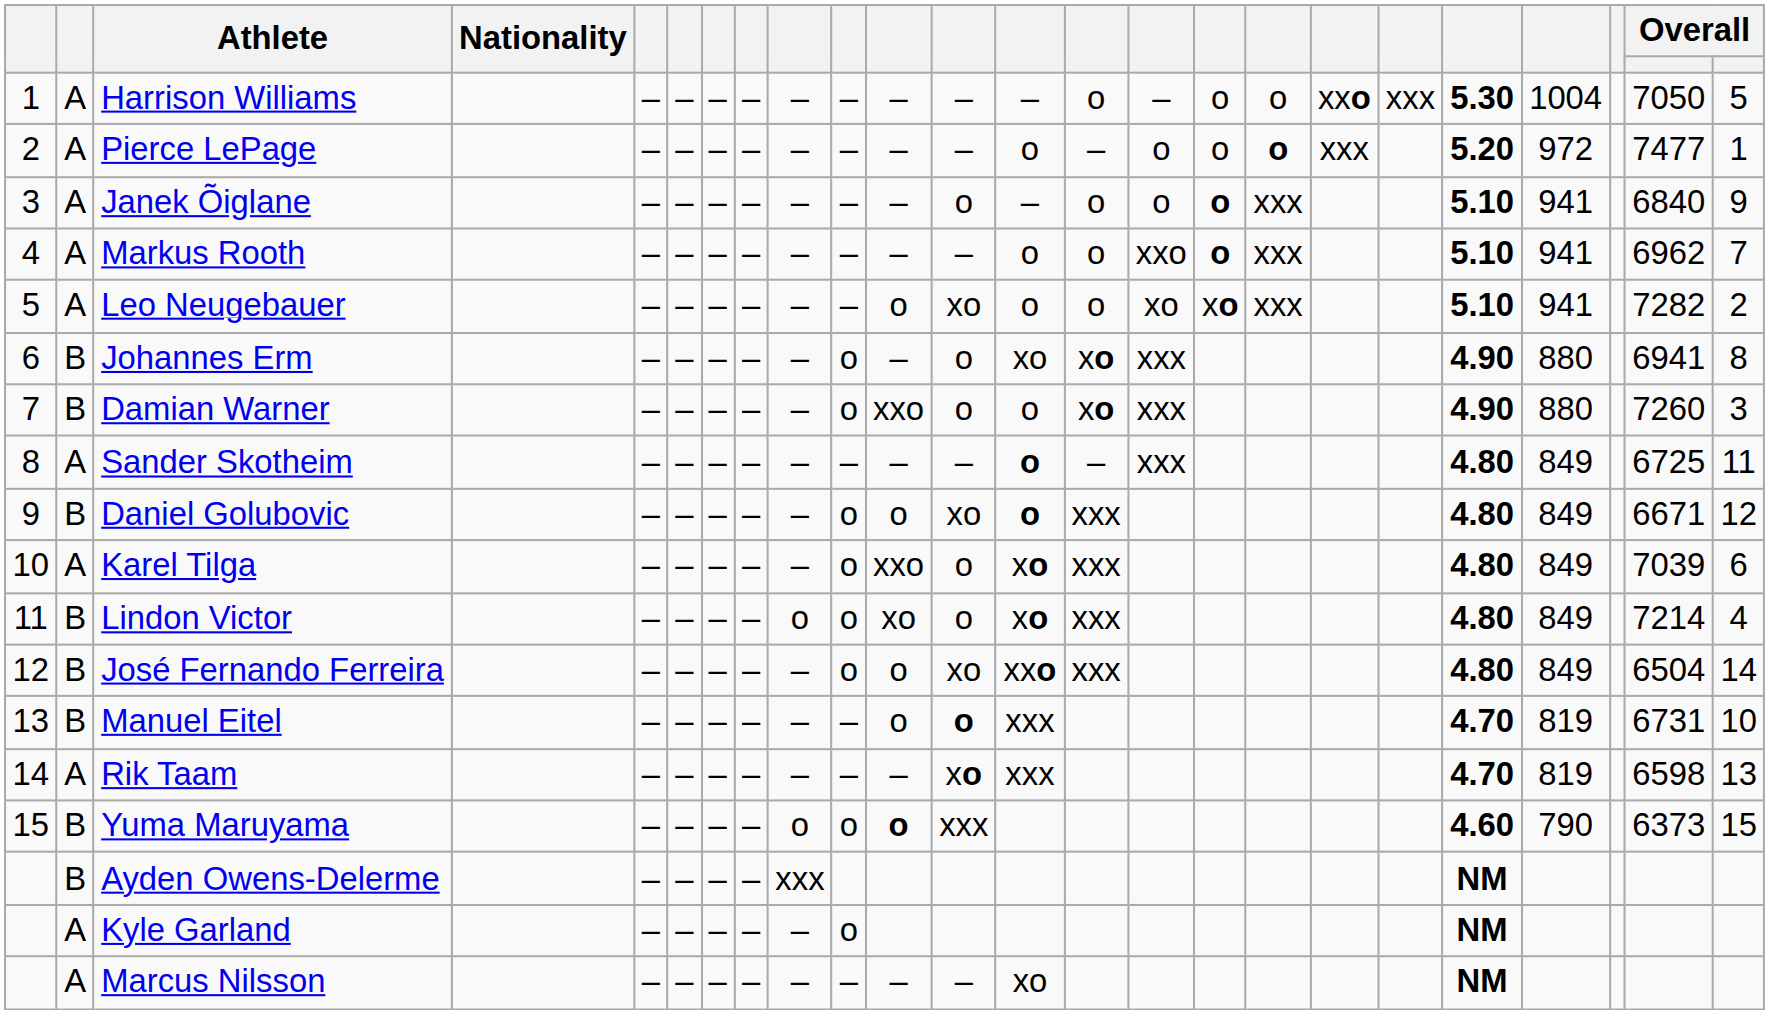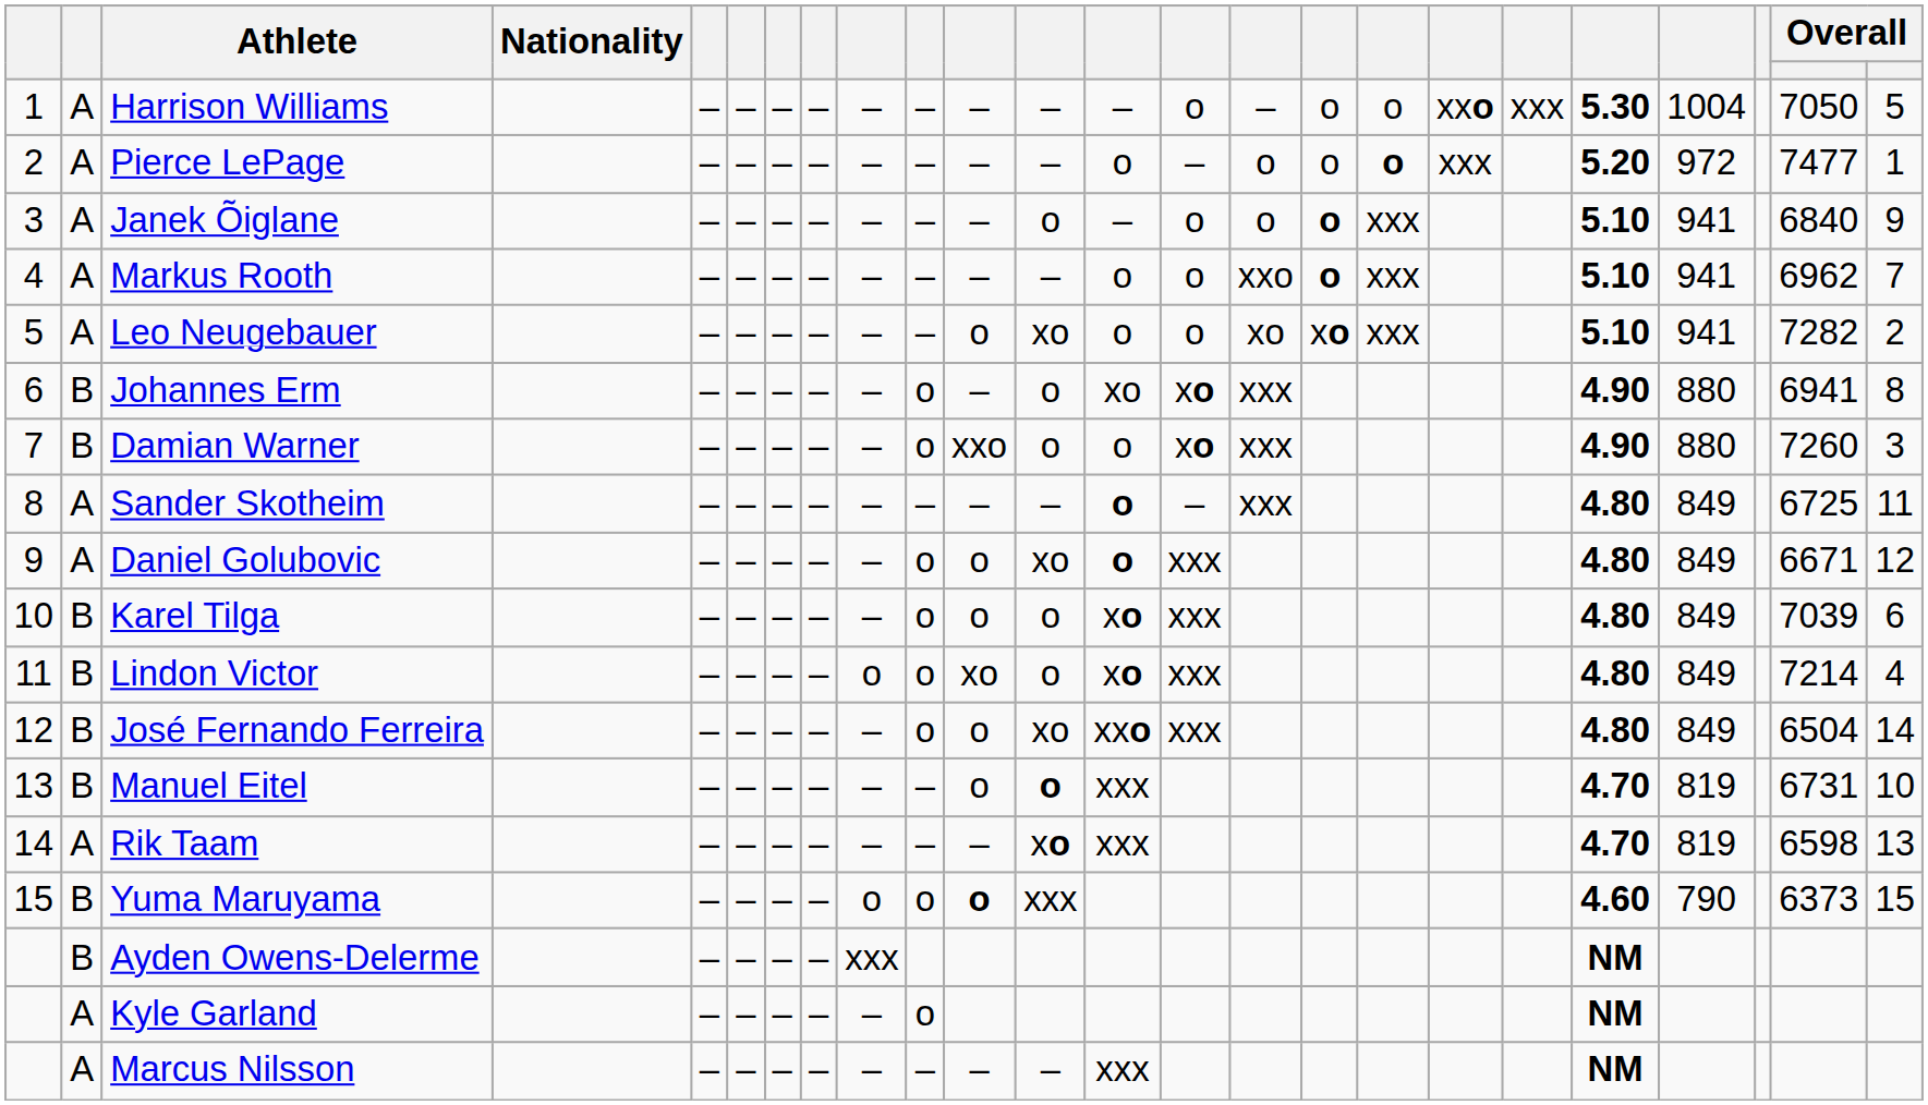 <table class="wikitable sortable sort-under" style="text-align:center">
 <tr>
 <th rowspan=2></th>
 <th rowspan=2></th>
 <th rowspan=2>Athlete</th>
 <th rowspan=2>Nationality</th>
 <th rowspan=2></th>
 <th rowspan=2></th>
 <th rowspan=2></th>
 <th rowspan=2></th>
 <th rowspan=2></th>
 <th rowspan=2></th>
 <th rowspan=2></th>
 <th rowspan=2></th>
 <th rowspan=2></th>
 <th rowspan=2></th>
 <th rowspan=2></th>
 <th rowspan=2></th>
 <th rowspan=2></th>
 <th rowspan=2></th>
 <th rowspan=2></th>
 <th rowspan=2></th>
 <th rowspan=2></th>
 <th rowspan=2></th>
 <th colspan=2>Overall</th>
 </tr>
 <tr>
 <th></th>
 <th></th>
 </tr>
 <tr>
 <td>1</td>
 <td>A</td>
 <td align=left><a href='#'>Harrison Williams</a></td>
 <td align=left></td>
 <td>–</td>
 <td>–</td>
 <td>–</td>
 <td>–</td>
 <td>–</td>
 <td>–</td>
 <td>–</td>
 <td>–</td>
 <td>–</td>
 <td>o</td>
 <td>–</td>
 <td>o</td>
 <td>o</td>
 <td>xx<strong>o</strong></td>
 <td>xxx</td>
 <td><strong>5.30</strong></td>
 <td>1004</td>
 <td></td>
 <td>7050</td>
 <td>5</td>
 </tr>
 <tr>
 <td>2</td>
 <td>A</td>
 <td align=left><a href='#'>Pierce LePage</a></td>
 <td align=left></td>
 <td>–</td>
 <td>–</td>
 <td>–</td>
 <td>–</td>
 <td>–</td>
 <td>–</td>
 <td>–</td>
 <td>–</td>
 <td>o</td>
 <td>–</td>
 <td>o</td>
 <td>o</td>
 <td><strong>o</strong></td>
 <td>xxx</td>
 <td></td>
 <td><strong>5.20</strong></td>
 <td>972</td>
 <td></td>
 <td>7477</td>
 <td>1</td>
 </tr>
 <tr>
 <td>3</td>
 <td>A</td>
 <td align=left><a href='#'>Janek Õiglane</a></td>
 <td align=left></td>
 <td>–</td>
 <td>–</td>
 <td>–</td>
 <td>–</td>
 <td>–</td>
 <td>–</td>
 <td>–</td>
 <td>o</td>
 <td>–</td>
 <td>o</td>
 <td>o</td>
 <td><strong>o</strong></td>
 <td>xxx</td>
 <td></td>
 <td></td>
 <td><strong>5.10</strong></td>
 <td>941</td>
 <td></td>
 <td>6840</td>
 <td>9</td>
 </tr>
 <tr>
 <td>4</td>
 <td>A</td>
 <td align=left><a href='#'>Markus Rooth</a></td>
 <td align=left></td>
 <td>–</td>
 <td>–</td>
 <td>–</td>
 <td>–</td>
 <td>–</td>
 <td>–</td>
 <td>–</td>
 <td>–</td>
 <td>o</td>
 <td>o</td>
 <td>xxo</td>
 <td><strong>o</strong></td>
 <td>xxx</td>
 <td></td>
 <td></td>
 <td><strong>5.10</strong></td>
 <td>941</td>
 <td></td>
 <td>6962</td>
 <td>7</td>
 </tr>
 <tr>
 <td>5</td>
 <td>A</td>
 <td align=left><a href='#'>Leo Neugebauer</a></td>
 <td align=left></td>
 <td>–</td>
 <td>–</td>
 <td>–</td>
 <td>–</td>
 <td>–</td>
 <td>–</td>
 <td>o</td>
 <td>xo</td>
 <td>o</td>
 <td>o</td>
 <td>xo</td>
 <td>x<strong>o</strong></td>
 <td>xxx</td>
 <td></td>
 <td></td>
 <td><strong>5.10</strong></td>
 <td>941</td>
 <td></td>
 <td>7282</td>
 <td>2</td>
 </tr>
 <tr>
 <td>6</td>
 <td>B</td>
 <td align=left><a href='#'>Johannes Erm</a></td>
 <td align=left></td>
 <td>–</td>
 <td>–</td>
 <td>–</td>
 <td>–</td>
 <td>–</td>
 <td>o</td>
 <td>–</td>
 <td>o</td>
 <td>xo</td>
 <td>x<strong>o</strong></td>
 <td>xxx</td>
 <td></td>
 <td></td>
 <td></td>
 <td></td>
 <td><strong>4.90</strong></td>
 <td>880</td>
 <td></td>
 <td>6941</td>
 <td>8</td>
 </tr>
 <tr>
 <td>7</td>
 <td>B</td>
 <td align=left><a href='#'>Damian Warner</a></td>
 <td align=left></td>
 <td>–</td>
 <td>–</td>
 <td>–</td>
 <td>–</td>
 <td>–</td>
 <td>o</td>
 <td>xxo</td>
 <td>o</td>
 <td>o</td>
 <td>x<strong>o</strong></td>
 <td>xxx</td>
 <td></td>
 <td></td>
 <td></td>
 <td></td>
 <td><strong>4.90</strong></td>
 <td>880</td>
 <td></td>
 <td>7260</td>
 <td>3</td>
 </tr>
 <tr>
 <td>8</td>
 <td>A</td>
 <td align=left><a href='#'>Sander Skotheim</a></td>
 <td align=left></td>
 <td>–</td>
 <td>–</td>
 <td>–</td>
 <td>–</td>
 <td>–</td>
 <td>–</td>
 <td>–</td>
 <td>–</td>
 <td><strong>o</strong></td>
 <td>–</td>
 <td>xxx</td>
 <td></td>
 <td></td>
 <td></td>
 <td></td>
 <td><strong>4.80</strong></td>
 <td>849</td>
 <td></td>
 <td>6725</td>
 <td>11</td>
 </tr>
 <tr>
 <td>9</td>
-<td>B</td>
+<td>A</td>
 <td align=left><a href='#'>Daniel Golubovic</a></td>
 <td align=left></td>
 <td>–</td>
 <td>–</td>
 <td>–</td>
 <td>–</td>
 <td>–</td>
 <td>o</td>
 <td>o</td>
 <td>xo</td>
 <td><strong>o</strong></td>
 <td>xxx</td>
 <td></td>
 <td></td>
 <td></td>
 <td></td>
 <td></td>
 <td><strong>4.80</strong></td>
 <td>849</td>
 <td></td>
 <td>6671</td>
 <td>12</td>
 </tr>
 <tr>
 <td>10</td>
-<td>A</td>
+<td>B</td>
 <td align=left><a href='#'>Karel Tilga</a></td>
 <td align=left></td>
 <td>–</td>
 <td>–</td>
 <td>–</td>
 <td>–</td>
 <td>–</td>
 <td>o</td>
-<td>xxo</td>
+<td>o</td>
 <td>o</td>
 <td>x<strong>o</strong></td>
 <td>xxx</td>
 <td></td>
 <td></td>
 <td></td>
 <td></td>
 <td></td>
 <td><strong>4.80</strong></td>
 <td>849</td>
 <td></td>
 <td>7039</td>
 <td>6</td>
 </tr>
 <tr>
 <td>11</td>
 <td>B</td>
 <td align=left><a href='#'>Lindon Victor</a></td>
 <td align=left></td>
 <td>–</td>
 <td>–</td>
 <td>–</td>
 <td>–</td>
 <td>o</td>
 <td>o</td>
 <td>xo</td>
 <td>o</td>
 <td>x<strong>o</strong></td>
 <td>xxx</td>
 <td></td>
 <td></td>
 <td></td>
 <td></td>
 <td></td>
 <td><strong>4.80</strong></td>
 <td>849</td>
 <td></td>
 <td>7214</td>
 <td>4</td>
 </tr>
 <tr>
 <td>12</td>
 <td>B</td>
 <td align=left><a href='#'>José Fernando Ferreira</a></td>
 <td align=left></td>
 <td>–</td>
 <td>–</td>
 <td>–</td>
 <td>–</td>
 <td>–</td>
 <td>o</td>
 <td>o</td>
 <td>xo</td>
 <td>xx<strong>o</strong></td>
 <td>xxx</td>
 <td></td>
 <td></td>
 <td></td>
 <td></td>
 <td></td>
 <td><strong>4.80</strong></td>
 <td>849</td>
 <td></td>
 <td>6504</td>
 <td>14</td>
 </tr>
 <tr>
 <td>13</td>
 <td>B</td>
 <td align=left><a href='#'>Manuel Eitel</a></td>
 <td align=left></td>
 <td>–</td>
 <td>–</td>
 <td>–</td>
 <td>–</td>
 <td>–</td>
 <td>–</td>
 <td>o</td>
 <td><strong>o</strong></td>
 <td>xxx</td>
 <td></td>
 <td></td>
 <td></td>
 <td></td>
 <td></td>
 <td></td>
 <td><strong>4.70</strong></td>
 <td>819</td>
 <td></td>
 <td>6731</td>
 <td>10</td>
 </tr>
 <tr>
 <td>14</td>
 <td>A</td>
 <td align=left><a href='#'>Rik Taam</a></td>
 <td align=left></td>
 <td>–</td>
 <td>–</td>
 <td>–</td>
 <td>–</td>
 <td>–</td>
 <td>–</td>
 <td>–</td>
 <td>x<strong>o</strong></td>
 <td>xxx</td>
 <td></td>
 <td></td>
 <td></td>
 <td></td>
 <td></td>
 <td></td>
 <td><strong>4.70</strong></td>
 <td>819</td>
 <td></td>
 <td>6598</td>
 <td>13</td>
 </tr>
 <tr>
 <td>15</td>
 <td>B</td>
 <td align=left><a href='#'>Yuma Maruyama</a></td>
 <td align=left></td>
 <td>–</td>
 <td>–</td>
 <td>–</td>
 <td>–</td>
 <td>o</td>
 <td>o</td>
 <td><strong>o</strong></td>
 <td>xxx</td>
 <td></td>
 <td></td>
 <td></td>
 <td></td>
 <td></td>
 <td></td>
 <td></td>
 <td><strong>4.60</strong></td>
 <td>790</td>
 <td></td>
 <td>6373</td>
 <td>15</td>
 </tr>
 <tr>
 <td></td>
 <td>B</td>
 <td align=left><a href='#'>Ayden Owens-Delerme</a></td>
 <td align=left></td>
 <td>–</td>
 <td>–</td>
 <td>–</td>
 <td>–</td>
 <td>xxx</td>
 <td></td>
 <td></td>
 <td></td>
 <td></td>
 <td></td>
 <td></td>
 <td></td>
 <td></td>
 <td></td>
 <td></td>
 <td><strong>NM</strong></td>
 <td></td>
 <td></td>
 <td></td>
 <td></td>
 </tr>
 <tr>
 <td></td>
 <td>A</td>
 <td align=left><a href='#'>Kyle Garland</a></td>
 <td align=left></td>
 <td>–</td>
 <td>–</td>
 <td>–</td>
 <td>–</td>
 <td>–</td>
 <td>o</td>
 <td></td>
 <td></td>
 <td></td>
 <td></td>
 <td></td>
 <td></td>
 <td></td>
 <td></td>
 <td></td>
 <td><strong>NM</strong></td>
 <td></td>
 <td></td>
 <td></td>
 <td></td>
 </tr>
 <tr>
 <td></td>
 <td>A</td>
 <td align=left><a href='#'>Marcus Nilsson</a></td>
 <td align=left></td>
 <td>–</td>
 <td>–</td>
 <td>–</td>
 <td>–</td>
 <td>–</td>
 <td>–</td>
 <td>–</td>
 <td>–</td>
-<td>xo</td>
+<td>xxx</td>
 <td></td>
 <td></td>
 <td></td>
 <td></td>
 <td></td>
 <td></td>
 <td><strong>NM</strong></td>
 <td></td>
 <td></td>
 <td></td>
 <td></td>
 </tr>
 </table>
